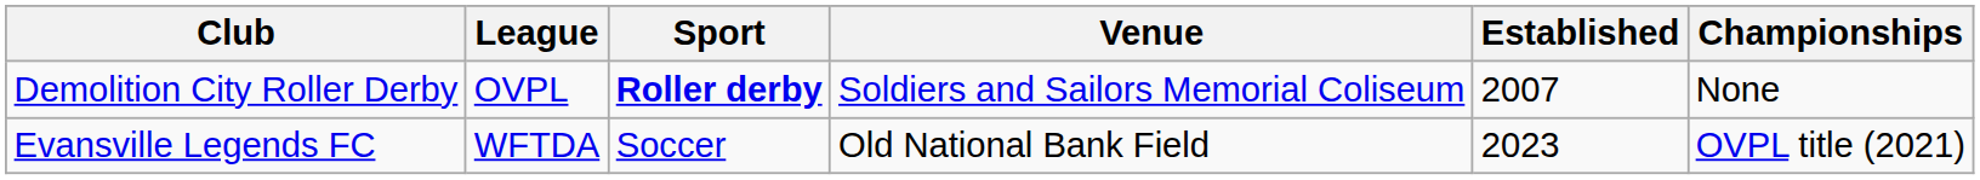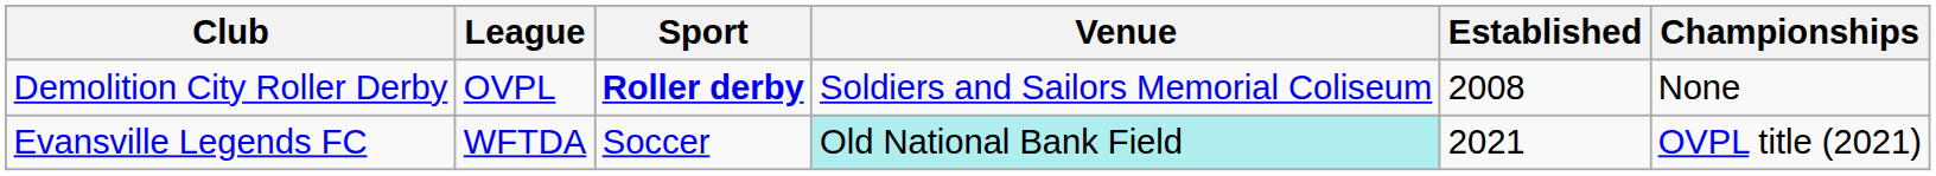 <table class="wikitable">
 <tr>
 <th scope="col">Club</th>
 <th scope="col">League</th>
 <th scope="col">Sport</th>
 <th scope="col">Venue</th>
 <th scope="col">Established</th>
 <th scope="col">Championships</th>
 </tr>
 <tr>
 <td><a href='#'>Demolition City Roller Derby</a></td>
 <td><a href='#'>OVPL</a></td>
 <td><strong><a href='#'>Roller derby</a></strong></td>
 <td><a href='#'>Soldiers and Sailors Memorial Coliseum</a></td>
-<td>2007</td>
+<td>2008</td>
 <td>None</td>
 </tr>
 <tr>
 <td><a href='#'>Evansville Legends FC</a></td>
 <td><a href='#'>WFTDA</a></td>
 <td><a href='#'>Soccer</a></td>
-<td>Old National Bank Field</td>
-<td>2023</td>
+<td style="background: paleturquoise;">Old National Bank Field</td>
+<td>2021</td>
 <td><a href='#'>OVPL</a> title (2021)</td>
 </tr>
 </table>
